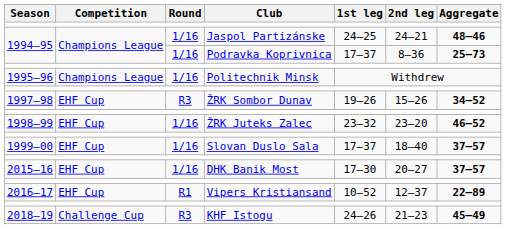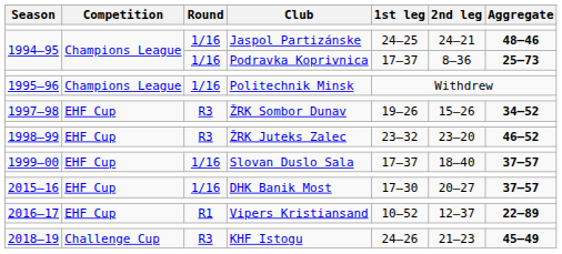 <table class="wikitable">
 <tr>
 <th>Season</th>
 <th>Competition</th>
 <th>Round</th>
 <th>Club</th>
 <th>1st leg</th>
 <th>2nd leg</th>
 <th>Aggregate</th>
 </tr>
 <tr>
 <td colspan="7" bgcolor=white></td>
 </tr>
 <tr>
 <td rowspan="2"><a href='#'>1994–95</a></td>
 <td rowspan="2"><a href='#'>Champions League</a></td>
 <td style="text-align:center;"><a href='#'>1/16</a></td>
 <td> <a href='#'>Jaspol Partizánske</a></td>
 <td style="text-align:center;">24–25</td>
 <td style="text-align:center;">24–21</td>
 <td style="text-align:center;"><strong>48–46</strong></td>
 </tr>
 <tr>
 <td style="text-align:center;"><a href='#'>1/16</a></td>
 <td> <a href='#'>Podravka Koprivnica</a></td>
 <td style="text-align:center;">17–37</td>
 <td style="text-align:center;">8–36</td>
 <td style="text-align:center;"><strong>25–73</strong></td>
 </tr>
 <tr>
 <td colspan="7" bgcolor=white></td>
 </tr>
 <tr>
 <td><a href='#'>1995–96</a></td>
 <td><a href='#'>Champions League</a></td>
 <td style="text-align:center;"><a href='#'>1/16</a></td>
 <td> <a href='#'>Politechnik Minsk</a></td>
 <td colspan="3" style="text-align:center;">Withdrew</td>
 </tr>
 <tr>
 <td colspan="7" bgcolor=white></td>
 </tr>
 <tr>
 <td><a href='#'>1997–98</a></td>
 <td><a href='#'>EHF Cup</a></td>
 <td style="text-align:center;"><a href='#'>R3</a></td>
 <td> <a href='#'>ŽRK Sombor Dunav</a></td>
 <td style="text-align:center;">19–26</td>
 <td style="text-align:center;">15–26</td>
 <td style="text-align:center;"><strong>34–52</strong></td>
 </tr>
 <tr>
 <td colspan="7" bgcolor=white></td>
 </tr>
 <tr>
 <td><a href='#'>1998–99</a></td>
 <td><a href='#'>EHF Cup</a></td>
-<td style="text-align:center;"><a href='#'>1/16</a></td>
+<td style="text-align:center;"><a href='#'>R3</a></td>
 <td> <a href='#'>ŽRK Juteks Zalec</a></td>
 <td style="text-align:center;">23–32</td>
 <td style="text-align:center;">23–20</td>
 <td style="text-align:center;"><strong>46–52</strong></td>
 </tr>
 <tr>
 <td colspan="7" bgcolor=white></td>
 </tr>
 <tr>
 <td><a href='#'>1999–00</a></td>
 <td><a href='#'>EHF Cup</a></td>
 <td style="text-align:center;"><a href='#'>1/16</a></td>
 <td> <a href='#'>Slovan Duslo Sala</a></td>
 <td style="text-align:center;">17–37</td>
 <td style="text-align:center;">18–40</td>
 <td style="text-align:center;"><strong>37–57</strong></td>
 </tr>
 <tr>
 <td colspan="7" bgcolor=white></td>
 </tr>
 <tr>
 <td><a href='#'>2015–16</a></td>
 <td><a href='#'>EHF Cup</a></td>
 <td style="text-align:center;"><a href='#'>1/16</a></td>
 <td> <a href='#'>DHK Banik Most</a></td>
 <td style="text-align:center;">17–30</td>
 <td style="text-align:center;">20–27</td>
 <td style="text-align:center;"><strong>37–57</strong></td>
 </tr>
 <tr>
 <td colspan="7" bgcolor=white></td>
 </tr>
 <tr>
 <td><a href='#'>2016–17</a></td>
 <td><a href='#'>EHF Cup</a></td>
 <td style="text-align:center;"><a href='#'>R1</a></td>
 <td> <a href='#'>Vipers Kristiansand</a></td>
 <td style="text-align:center;">10–52</td>
 <td style="text-align:center;">12–37</td>
 <td style="text-align:center;"><strong>22–89</strong></td>
 </tr>
 <tr>
 <td colspan="7" bgcolor=white></td>
 </tr>
 <tr>
 <td><a href='#'>2018–19</a></td>
 <td><a href='#'>Challenge Cup</a></td>
 <td style="text-align:center;"><a href='#'>R3</a></td>
 <td> <a href='#'>KHF Istogu</a></td>
 <td style="text-align:center;">24–26</td>
 <td style="text-align:center;">21–23</td>
 <td style="text-align:center;"><strong>45–49</strong></td>
 </tr>
 </table>
